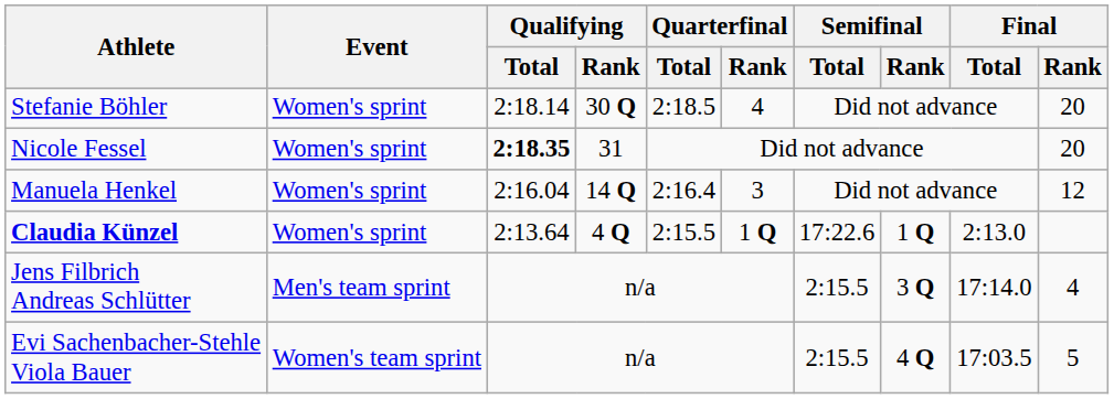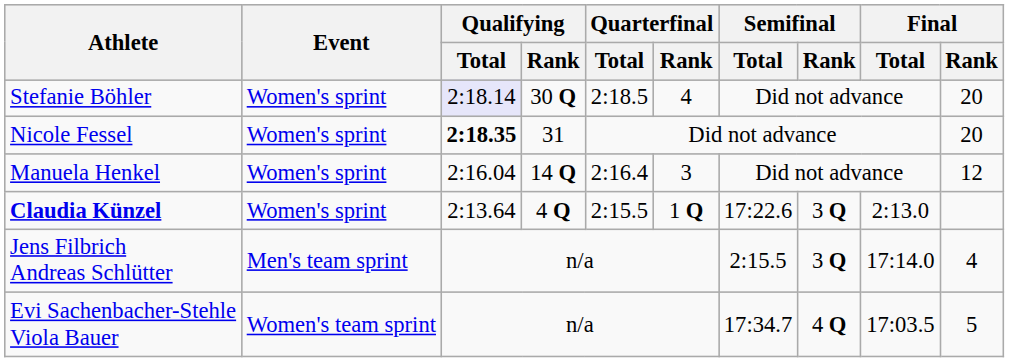 <table class="wikitable" style="font-size:90%">
 <tr>
 <th rowspan="2">Athlete</th>
 <th rowspan="2">Event</th>
 <th colspan="2">Qualifying</th>
 <th colspan="2">Quarterfinal</th>
 <th colspan="2">Semifinal</th>
 <th colspan="2">Final</th>
 </tr>
 <tr>
 <th>Total</th>
 <th>Rank</th>
 <th>Total</th>
 <th>Rank</th>
 <th>Total</th>
 <th>Rank</th>
 <th>Total</th>
 <th>Rank</th>
 </tr>
 <tr>
 <td><a href='#'>Stefanie Böhler</a></td>
 <td><a href='#'>Women's sprint</a></td>
-<td align="center">2:18.14</td>
+<td align="center" style="background: lavender;">2:18.14</td>
 <td align="center">30 <strong>Q</strong></td>
 <td align="center">2:18.5</td>
 <td align="center">4</td>
 <td colspan=3 align="center">Did not advance</td>
 <td align="center">20</td>
 </tr>
 <tr>
 <td><a href='#'>Nicole Fessel</a></td>
 <td><a href='#'>Women's sprint</a></td>
 <td align="center"><strong>2:18.35</strong></td>
 <td align="center">31</td>
 <td colspan=5 align="center">Did not advance</td>
 <td align="center">20</td>
 </tr>
 <tr>
 <td><a href='#'>Manuela Henkel</a></td>
 <td><a href='#'>Women's sprint</a></td>
 <td align="center">2:16.04</td>
 <td align="center">14 <strong>Q</strong></td>
 <td align="center">2:16.4</td>
 <td align="center">3</td>
 <td colspan=3 align="center">Did not advance</td>
 <td align="center">12</td>
 </tr>
 <tr>
 <td><strong><a href='#'>Claudia Künzel</a></strong></td>
 <td><a href='#'>Women's sprint</a></td>
 <td align="center">2:13.64</td>
 <td align="center">4 <strong>Q</strong></td>
 <td align="center">2:15.5</td>
 <td align="center">1 <strong>Q</strong></td>
 <td align="center">17:22.6</td>
-<td align="center">1 <strong>Q</strong></td>
+<td align="center">3 <strong>Q</strong></td>
 <td align="center">2:13.0</td>
 <td align="center"></td>
 </tr>
 <tr>
 <td><a href='#'>Jens Filbrich</a><br><a href='#'>Andreas Schlütter</a></td>
 <td><a href='#'>Men's team sprint</a></td>
 <td colspan=4 align="center">n/a</td>
 <td align="center">2:15.5</td>
 <td align="center">3 <strong>Q</strong></td>
 <td align="center">17:14.0</td>
 <td align="center">4</td>
 </tr>
 <tr>
 <td><a href='#'>Evi Sachenbacher-Stehle</a><br><a href='#'>Viola Bauer</a></td>
 <td><a href='#'>Women's team sprint</a></td>
 <td colspan=4 align="center">n/a</td>
-<td align="center">2:15.5</td>
+<td align="center">17:34.7</td>
 <td align="center">4 <strong>Q</strong></td>
 <td align="center">17:03.5</td>
 <td align="center">5</td>
 </tr>
 </table>
